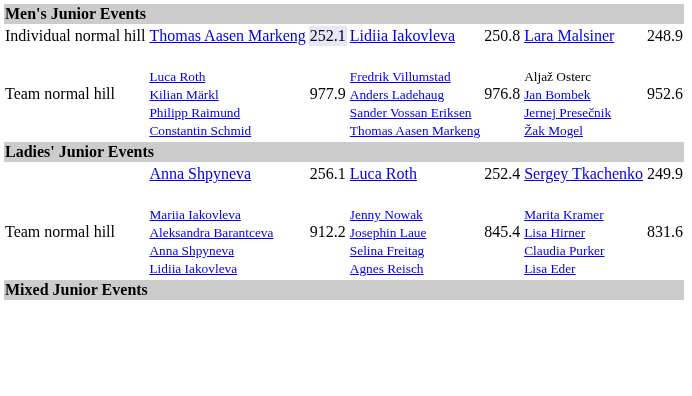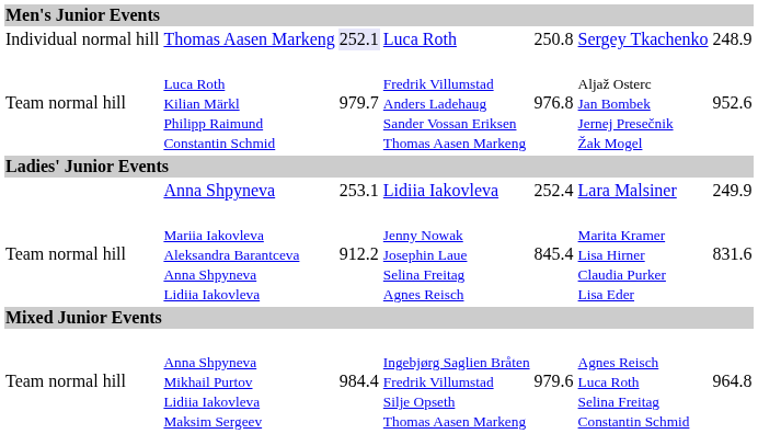 <table>
 <tr style="background:#ccc;">
 <td colspan=7><strong>Men's Junior Events</strong></td>
 </tr>
 <tr>
 <td>Individual normal hill</td>
 <td><a href='#'>Thomas Aasen Markeng</a><br></td>
 <td style="background: lavender;">252.1</td>
-<td><a href='#'>Lidiia Iakovleva</a><br></td>
+<td><a href='#'>Luca Roth</a><br></td>
 <td>250.8</td>
-<td><a href='#'>Lara Malsiner</a><br></td>
+<td><a href='#'>Sergey Tkachenko</a><br></td>
 <td>248.9</td>
 </tr>
 <tr>
 <td>Team normal hill</td>
 <td><br><small><a href='#'>Luca Roth</a><br><a href='#'>Kilian Märkl</a><br><a href='#'>Philipp Raimund</a><br><a href='#'>Constantin Schmid</a></small></td>
-<td>977.9</td>
+<td>979.7</td>
 <td><br><small><a href='#'>Fredrik Villumstad</a><br><a href='#'>Anders Ladehaug</a><br><a href='#'>Sander Vossan Eriksen</a><br><a href='#'>Thomas Aasen Markeng</a></small></td>
 <td>976.8</td>
 <td><br><small>Aljaž Osterc<br><a href='#'>Jan Bombek</a><br><a href='#'>Jernej Presečnik</a><br><a href='#'>Žak Mogel</a></small></td>
 <td>952.6</td>
 </tr>
 <tr style="background:#ccc;">
 <td colspan=7><strong>Ladies' Junior Events</strong></td>
 </tr>
 <tr>
 <td></td>
 <td><a href='#'>Anna Shpyneva</a><br></td>
-<td>256.1</td>
-<td><a href='#'>Luca Roth</a><br></td>
+<td>253.1</td>
+<td><a href='#'>Lidiia Iakovleva</a><br></td>
 <td>252.4</td>
-<td><a href='#'>Sergey Tkachenko</a><br></td>
+<td><a href='#'>Lara Malsiner</a><br></td>
 <td>249.9</td>
 </tr>
 <tr>
 <td>Team normal hill</td>
 <td><br><small><a href='#'>Mariia Iakovleva</a><br><a href='#'>Aleksandra Barantceva</a><br><a href='#'>Anna Shpyneva</a><br><a href='#'>Lidiia Iakovleva</a></small></td>
 <td>912.2</td>
 <td><br><small><a href='#'>Jenny Nowak</a><br><a href='#'>Josephin Laue</a><br><a href='#'>Selina Freitag</a><br><a href='#'>Agnes Reisch</a></small></td>
 <td>845.4</td>
 <td><br><small><a href='#'>Marita Kramer</a><br><a href='#'>Lisa Hirner</a><br><a href='#'>Claudia Purker</a><br><a href='#'>Lisa Eder</a></small></td>
 <td>831.6</td>
 </tr>
 <tr style="background:#ccc;">
 <td colspan=7><strong>Mixed Junior Events</strong></td>
 </tr>
+<tr>
+<td>Team normal hill</td>
+<td><br><small><a href='#'>Anna Shpyneva</a><br><a href='#'>Mikhail Purtov</a><br><a href='#'>Lidiia Iakovleva</a><br><a href='#'>Maksim Sergeev</a></small></td>
+<td>984.4</td>
+<td><br><small><a href='#'>Ingebjørg Saglien Bråten</a><br><a href='#'>Fredrik Villumstad</a><br><a href='#'>Silje Opseth</a><br><a href='#'>Thomas Aasen Markeng</a></small></td>
+<td>979.6</td>
+<td><br><small><a href='#'>Agnes Reisch</a><br><a href='#'>Luca Roth</a><br><a href='#'>Selina Freitag</a><br><a href='#'>Constantin Schmid</a></small></td>
+<td>964.8</td>
+</tr>
 </table>
